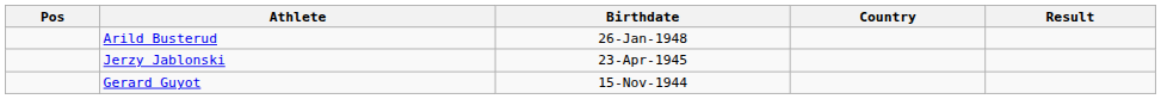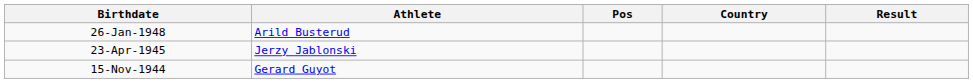 <table class="wikitable"  style="text-align:center; width:70%;">
 <tr>
+<th>Birthdate</th>
+<th>Athlete</th>
 <th>Pos</th>
-<th>Athlete</th>
-<th>Birthdate</th>
 <th>Country</th>
 <th>Result</th>
 </tr>
 <tr>
+<td>26-Jan-1948</td>
+<td align=left><a href='#'>Arild Busterud</a></td>
 <td align=center></td>
-<td align=left><a href='#'>Arild Busterud</a></td>
-<td>26-Jan-1948</td>
 <td align=left></td>
 <td></td>
 </tr>
 <tr>
+<td>23-Apr-1945</td>
+<td align=left><a href='#'>Jerzy Jablonski</a></td>
 <td align=center></td>
-<td align=left><a href='#'>Jerzy Jablonski</a></td>
-<td>23-Apr-1945</td>
 <td align=left></td>
 <td></td>
 </tr>
 <tr>
+<td>15-Nov-1944</td>
+<td align=left><a href='#'>Gerard Guyot</a></td>
 <td align=center></td>
-<td align=left><a href='#'>Gerard Guyot</a></td>
-<td>15-Nov-1944</td>
 <td align=left></td>
 <td></td>
 </tr>
 </table>
